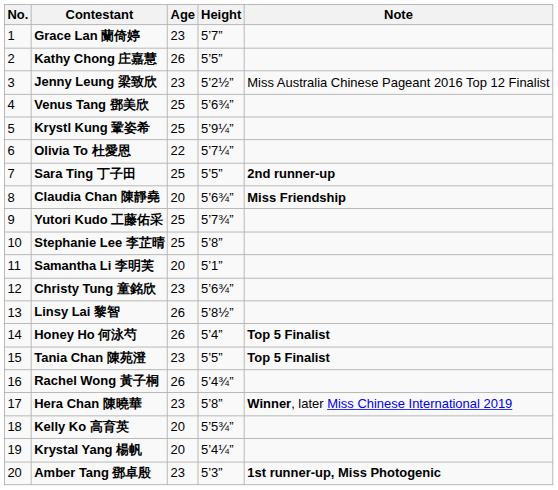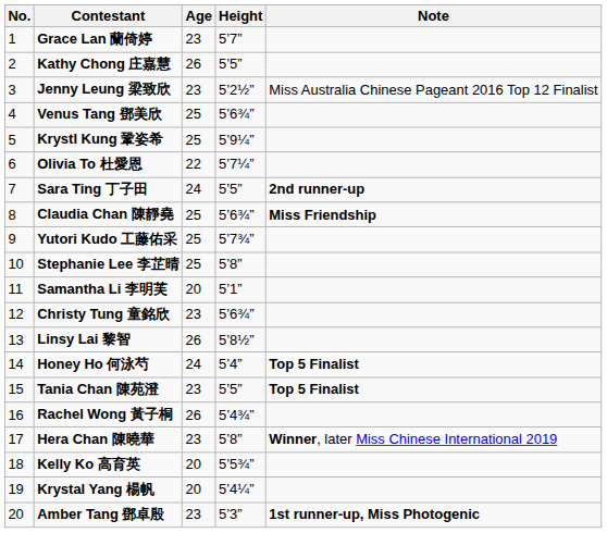 <table class="sortable wikitable">
 <tr>
 <th>No.</th>
 <th>Contestant</th>
 <th>Age</th>
 <th>Height</th>
 <th>Note</th>
 </tr>
 <tr>
 <td>1</td>
 <td><strong>Grace Lan 蘭倚婷</strong></td>
 <td>23</td>
 <td>5’7”</td>
 <td></td>
 </tr>
 <tr>
 <td>2</td>
 <td><strong>Kathy Chong 庄嘉慧</strong></td>
 <td>26</td>
 <td>5’5”</td>
 <td></td>
 </tr>
 <tr>
 <td>3</td>
 <td><strong> Jenny Leung 梁致欣 </strong></td>
 <td>23</td>
 <td>5’2½”</td>
 <td>Miss Australia Chinese Pageant 2016 Top 12 Finalist</td>
 </tr>
 <tr>
 <td>4</td>
 <td><strong>Venus Tang 鄧美欣 </strong></td>
 <td>25</td>
 <td>5’6¾”</td>
 <td></td>
 </tr>
 <tr>
 <td>5</td>
 <td><strong>Krystl Kung 鞏姿希</strong></td>
 <td>25</td>
 <td>5’9¼”</td>
 <td></td>
 </tr>
 <tr>
 <td>6</td>
 <td><strong>Olivia To 杜愛恩</strong></td>
 <td>22</td>
 <td>5’7¼”</td>
 <td></td>
 </tr>
 <tr>
 <td>7</td>
 <td><strong> Sara Ting 丁子田</strong></td>
-<td>25</td>
+<td>24</td>
 <td>5’5”</td>
 <td><strong>2nd runner-up</strong></td>
 </tr>
 <tr>
 <td>8</td>
 <td><strong>Claudia Chan 陳靜堯 </strong></td>
-<td>20</td>
+<td>25</td>
 <td>5’6¾”</td>
 <td><strong>Miss Friendship</strong></td>
 </tr>
 <tr>
 <td>9</td>
 <td><strong>Yutori Kudo 工藤佑采 </strong></td>
 <td>25</td>
 <td>5’7¾”</td>
 <td></td>
 </tr>
 <tr>
 <td>10</td>
 <td><strong>Stephanie Lee 李芷晴</strong></td>
 <td>25</td>
 <td>5’8”</td>
 <td></td>
 </tr>
 <tr>
 <td>11</td>
 <td><strong>Samantha Li 李明芙</strong></td>
 <td>20</td>
 <td>5’1”</td>
 <td></td>
 </tr>
 <tr>
 <td>12</td>
 <td><strong>Christy Tung 童銘欣</strong></td>
 <td>23</td>
 <td>5’6¾”</td>
 <td></td>
 </tr>
 <tr>
 <td>13</td>
 <td><strong>Linsy Lai 黎智</strong></td>
 <td>26</td>
 <td>5’8½”</td>
 <td></td>
 </tr>
 <tr>
 <td>14</td>
 <td><strong>Honey Ho 何泳芍 </strong></td>
-<td>26</td>
+<td>24</td>
 <td>5’4”</td>
 <td><strong>Top 5 Finalist</strong></td>
 </tr>
 <tr>
 <td>15</td>
 <td><strong>Tania Chan 陳苑澄 </strong></td>
 <td>23</td>
 <td>5’5”</td>
 <td><strong>Top 5 Finalist</strong></td>
 </tr>
 <tr>
 <td>16</td>
 <td><strong>Rachel Wong 黃子桐 </strong></td>
 <td>26</td>
 <td>5’4¾”</td>
 <td></td>
 </tr>
 <tr>
 <td>17</td>
 <td><strong>Hera Chan 陳曉華</strong></td>
 <td>23</td>
 <td>5’8”</td>
 <td><strong>Winner</strong>, later <a href='#'>Miss Chinese International 2019</a></td>
 </tr>
 <tr>
 <td>18</td>
 <td><strong>Kelly Ko 高育英</strong></td>
 <td>20</td>
 <td>5’5¾”</td>
 <td></td>
 </tr>
 <tr>
 <td>19</td>
 <td><strong>Krystal Yang 楊帆</strong></td>
 <td>20</td>
 <td>5’4¼”</td>
 <td></td>
 </tr>
 <tr>
 <td>20</td>
 <td><strong>Amber Tang 鄧卓殷</strong></td>
 <td>23</td>
 <td>5’3”</td>
 <td><strong>1st runner-up, Miss Photogenic</strong></td>
 </tr>
 </table>
